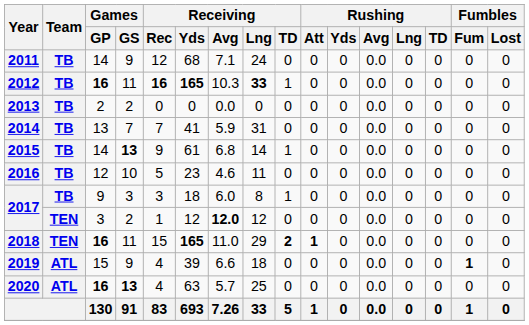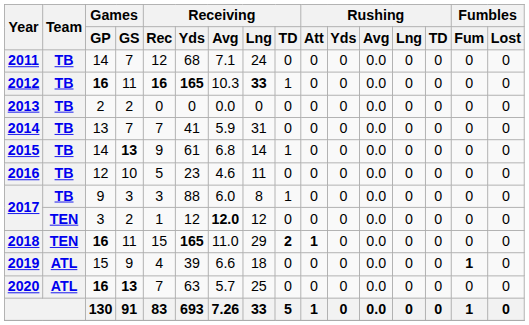 <table class="wikitable" style="text-align:center;">
 <tr>
 <th rowspan="2">Year</th>
 <th rowspan="2">Team</th>
 <th colspan="2">Games</th>
 <th colspan="5">Receiving</th>
 <th colspan="5">Rushing</th>
 <th colspan="2">Fumbles</th>
 </tr>
 <tr>
 <th>GP</th>
 <th>GS</th>
 <th>Rec</th>
 <th>Yds</th>
 <th>Avg</th>
 <th>Lng</th>
 <th>TD</th>
 <th>Att</th>
 <th>Yds</th>
 <th>Avg</th>
 <th>Lng</th>
 <th>TD</th>
 <th>Fum</th>
 <th>Lost</th>
 </tr>
 <tr>
 <th><a href='#'>2011</a></th>
 <th><a href='#'>TB</a></th>
 <td>14</td>
-<td>9</td>
+<td>7</td>
 <td>12</td>
 <td>68</td>
 <td>7.1</td>
 <td>24</td>
 <td>0</td>
 <td>0</td>
 <td>0</td>
 <td>0.0</td>
 <td>0</td>
 <td>0</td>
 <td>0</td>
 <td>0</td>
 </tr>
 <tr>
 <th><a href='#'>2012</a></th>
 <th><a href='#'>TB</a></th>
 <td><strong>16</strong></td>
 <td>11</td>
 <td><strong>16</strong></td>
 <td><strong>165</strong></td>
 <td>10.3</td>
 <td><strong>33</strong></td>
 <td>1</td>
 <td>0</td>
 <td>0</td>
 <td>0.0</td>
 <td>0</td>
 <td>0</td>
 <td>0</td>
 <td>0</td>
 </tr>
 <tr>
 <th><a href='#'>2013</a></th>
 <th><a href='#'>TB</a></th>
 <td>2</td>
 <td>2</td>
 <td>0</td>
 <td>0</td>
 <td>0.0</td>
 <td>0</td>
 <td>0</td>
 <td>0</td>
 <td>0</td>
 <td>0.0</td>
 <td>0</td>
 <td>0</td>
 <td>0</td>
 <td>0</td>
 </tr>
 <tr>
 <th><a href='#'>2014</a></th>
 <th><a href='#'>TB</a></th>
 <td>13</td>
 <td>7</td>
 <td>7</td>
 <td>41</td>
 <td>5.9</td>
 <td>31</td>
 <td>0</td>
 <td>0</td>
 <td>0</td>
 <td>0.0</td>
 <td>0</td>
 <td>0</td>
 <td>0</td>
 <td>0</td>
 </tr>
 <tr>
 <th><a href='#'>2015</a></th>
 <th><a href='#'>TB</a></th>
 <td>14</td>
 <td><strong>13</strong></td>
 <td>9</td>
 <td>61</td>
 <td>6.8</td>
 <td>14</td>
 <td>1</td>
 <td>0</td>
 <td>0</td>
 <td>0.0</td>
 <td>0</td>
 <td>0</td>
 <td>0</td>
 <td>0</td>
 </tr>
 <tr>
 <th><a href='#'>2016</a></th>
 <th><a href='#'>TB</a></th>
 <td>12</td>
 <td>10</td>
 <td>5</td>
 <td>23</td>
 <td>4.6</td>
 <td>11</td>
 <td>0</td>
 <td>0</td>
 <td>0</td>
 <td>0.0</td>
 <td>0</td>
 <td>0</td>
 <td>0</td>
 <td>0</td>
 </tr>
 <tr>
 <th rowspan=2><a href='#'>2017</a></th>
 <th><a href='#'>TB</a></th>
 <td>9</td>
 <td>3</td>
 <td>3</td>
-<td>18</td>
+<td>88</td>
 <td>6.0</td>
 <td>8</td>
 <td>1</td>
 <td>0</td>
 <td>0</td>
 <td>0.0</td>
 <td>0</td>
 <td>0</td>
 <td>0</td>
 <td>0</td>
 </tr>
 <tr>
 <th><a href='#'>TEN</a></th>
 <td>3</td>
 <td>2</td>
 <td>1</td>
 <td>12</td>
 <td><strong>12.0</strong></td>
 <td>12</td>
 <td>0</td>
 <td>0</td>
 <td>0</td>
 <td>0.0</td>
 <td>0</td>
 <td>0</td>
 <td>0</td>
 <td>0</td>
 </tr>
 <tr>
 <th><a href='#'>2018</a></th>
 <th><a href='#'>TEN</a></th>
 <td><strong>16</strong></td>
 <td>11</td>
 <td>15</td>
 <td><strong>165</strong></td>
 <td>11.0</td>
 <td>29</td>
 <td><strong>2</strong></td>
 <td><strong>1</strong></td>
 <td>0</td>
 <td>0.0</td>
 <td>0</td>
 <td>0</td>
 <td>0</td>
 <td>0</td>
 </tr>
 <tr>
 <th><a href='#'>2019</a></th>
 <th><a href='#'>ATL</a></th>
 <td>15</td>
 <td>9</td>
 <td>4</td>
 <td>39</td>
 <td>6.6</td>
 <td>18</td>
 <td>0</td>
 <td>0</td>
 <td>0</td>
 <td>0.0</td>
 <td>0</td>
 <td>0</td>
 <td><strong>1</strong></td>
 <td>0</td>
 </tr>
 <tr>
 <th><a href='#'>2020</a></th>
 <th><a href='#'>ATL</a></th>
 <td><strong>16</strong></td>
 <td><strong>13</strong></td>
-<td>4</td>
+<td>7</td>
 <td>63</td>
 <td>5.7</td>
 <td>25</td>
 <td>0</td>
 <td>0</td>
 <td>0</td>
 <td>0.0</td>
 <td>0</td>
 <td>0</td>
 <td>0</td>
 <td>0</td>
 </tr>
 <tr>
 <th colspan="2"></th>
 <th>130</th>
 <th>91</th>
 <th>83</th>
 <th>693</th>
 <th>7.26</th>
 <th>33</th>
 <th>5</th>
 <th>1</th>
 <th>0</th>
 <th>0.0</th>
 <th>0</th>
 <th>0</th>
 <th>1</th>
 <th>0</th>
 </tr>
 <tr>
 </tr>
 </table>
